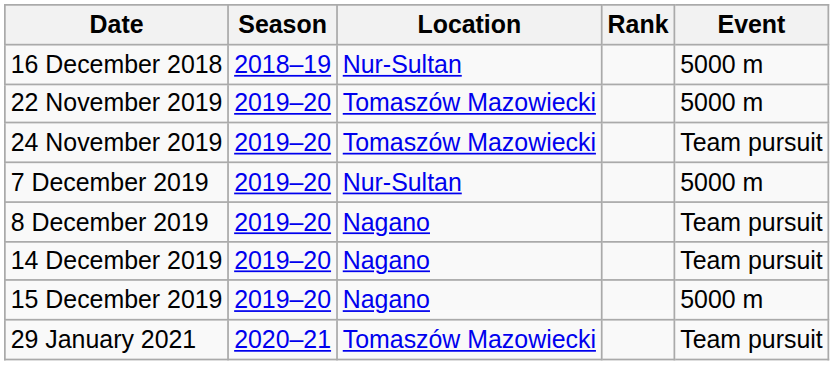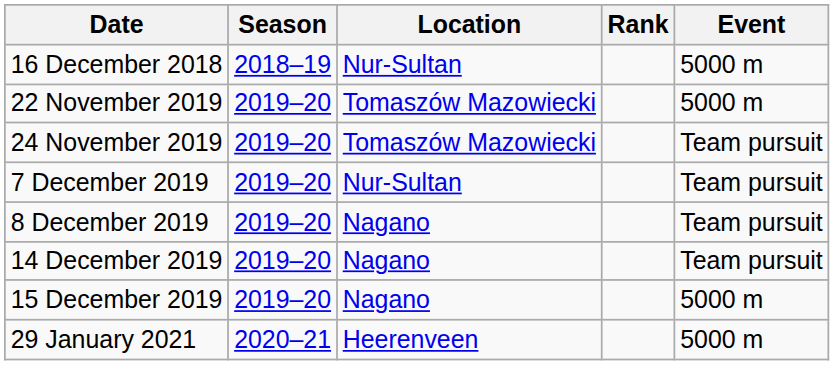 <table class="wikitable sortable" style="font-size:90%" style="text-align:center">
 <tr>
 <th>Date</th>
 <th>Season</th>
 <th>Location</th>
 <th>Rank</th>
 <th>Event</th>
 </tr>
 <tr>
 <td>16 December 2018</td>
 <td><a href='#'>2018–19</a></td>
 <td><a href='#'>Nur-Sultan</a></td>
 <td></td>
 <td>5000 m</td>
 </tr>
 <tr>
 <td>22 November 2019</td>
 <td><a href='#'>2019–20</a></td>
 <td><a href='#'>Tomaszów Mazowiecki</a></td>
 <td></td>
 <td>5000 m</td>
 </tr>
 <tr>
 <td>24 November 2019</td>
 <td><a href='#'>2019–20</a></td>
 <td><a href='#'>Tomaszów Mazowiecki</a></td>
 <td></td>
 <td>Team pursuit</td>
 </tr>
 <tr>
 <td>7 December 2019</td>
 <td><a href='#'>2019–20</a></td>
 <td><a href='#'>Nur-Sultan</a></td>
 <td></td>
-<td>5000 m</td>
+<td>Team pursuit</td>
 </tr>
 <tr>
 <td>8 December 2019</td>
 <td><a href='#'>2019–20</a></td>
 <td><a href='#'>Nagano</a></td>
 <td></td>
 <td>Team pursuit</td>
 </tr>
 <tr>
 <td>14 December 2019</td>
 <td><a href='#'>2019–20</a></td>
 <td><a href='#'>Nagano</a></td>
 <td></td>
 <td>Team pursuit</td>
 </tr>
 <tr>
 <td>15 December 2019</td>
 <td><a href='#'>2019–20</a></td>
 <td><a href='#'>Nagano</a></td>
 <td></td>
 <td>5000 m</td>
 </tr>
 <tr>
 <td>29 January 2021</td>
 <td><a href='#'>2020–21</a></td>
-<td><a href='#'>Tomaszów Mazowiecki</a></td>
+<td><a href='#'>Heerenveen</a></td>
 <td></td>
-<td>Team pursuit</td>
+<td>5000 m</td>
 </tr>
 </table>
